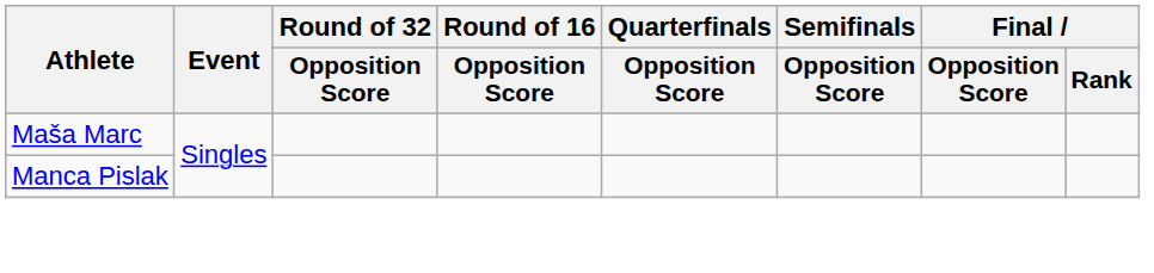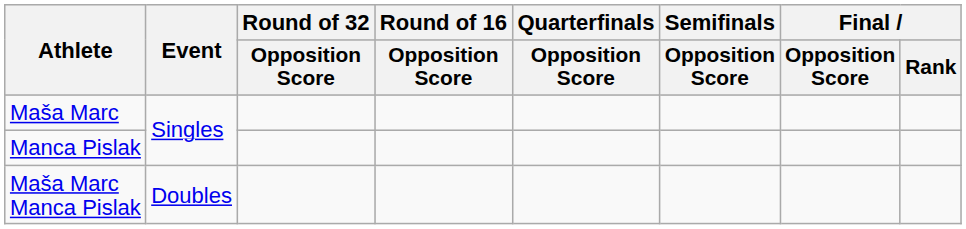 <table class=wikitable style="font-size:90%">
 <tr>
 <th rowspan="2">Athlete</th>
 <th rowspan="2">Event</th>
 <th>Round of 32</th>
 <th>Round of 16</th>
 <th>Quarterfinals</th>
 <th>Semifinals</th>
 <th colspan=2>Final / </th>
 </tr>
 <tr style="font-size:95%">
 <th>Opposition<br>Score</th>
 <th>Opposition<br>Score</th>
 <th>Opposition<br>Score</th>
 <th>Opposition<br>Score</th>
 <th>Opposition<br>Score</th>
 <th>Rank</th>
 </tr>
 <tr align=center>
 <td align=left><a href='#'>Maša Marc</a></td>
 <td align=left rowspan=2><a href='#'>Singles</a></td>
 <td></td>
 <td></td>
 <td></td>
 <td></td>
 <td></td>
 <td></td>
 </tr>
 <tr align=center>
 <td align=left><a href='#'>Manca Pislak</a></td>
 <td></td>
 <td></td>
 <td></td>
 <td></td>
 <td></td>
 <td></td>
 </tr>
+<tr align=center>
+<td align=left><a href='#'>Maša Marc</a><br><a href='#'>Manca Pislak</a></td>
+<td align=left><a href='#'>Doubles</a></td>
+<td></td>
+<td></td>
+<td></td>
+<td></td>
+<td></td>
+<td></td>
+</tr>
 </table>
